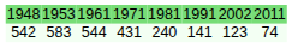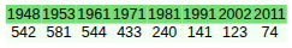 <table align="center" cellspacing="0" style="background:#f3fff3">
 <tr bgcolor="#77dd77">
 <td align="center">1948</td>
 <td align="center">1953</td>
 <td align="center">1961</td>
 <td align="center">1971</td>
 <td align="center">1981</td>
 <td align="center">1991</td>
 <td align="center">2002</td>
 <td align="center">2011</td>
 </tr>
 <tr>
 <td align="center">542</td>
-<td align="center">583</td>
+<td align="center">581</td>
 <td align="center">544</td>
-<td align="center">431</td>
+<td align="center">433</td>
 <td align="center">240</td>
 <td align="center">141</td>
 <td align="center">123</td>
 <td align="center">74</td>
 </tr>
 </table>
